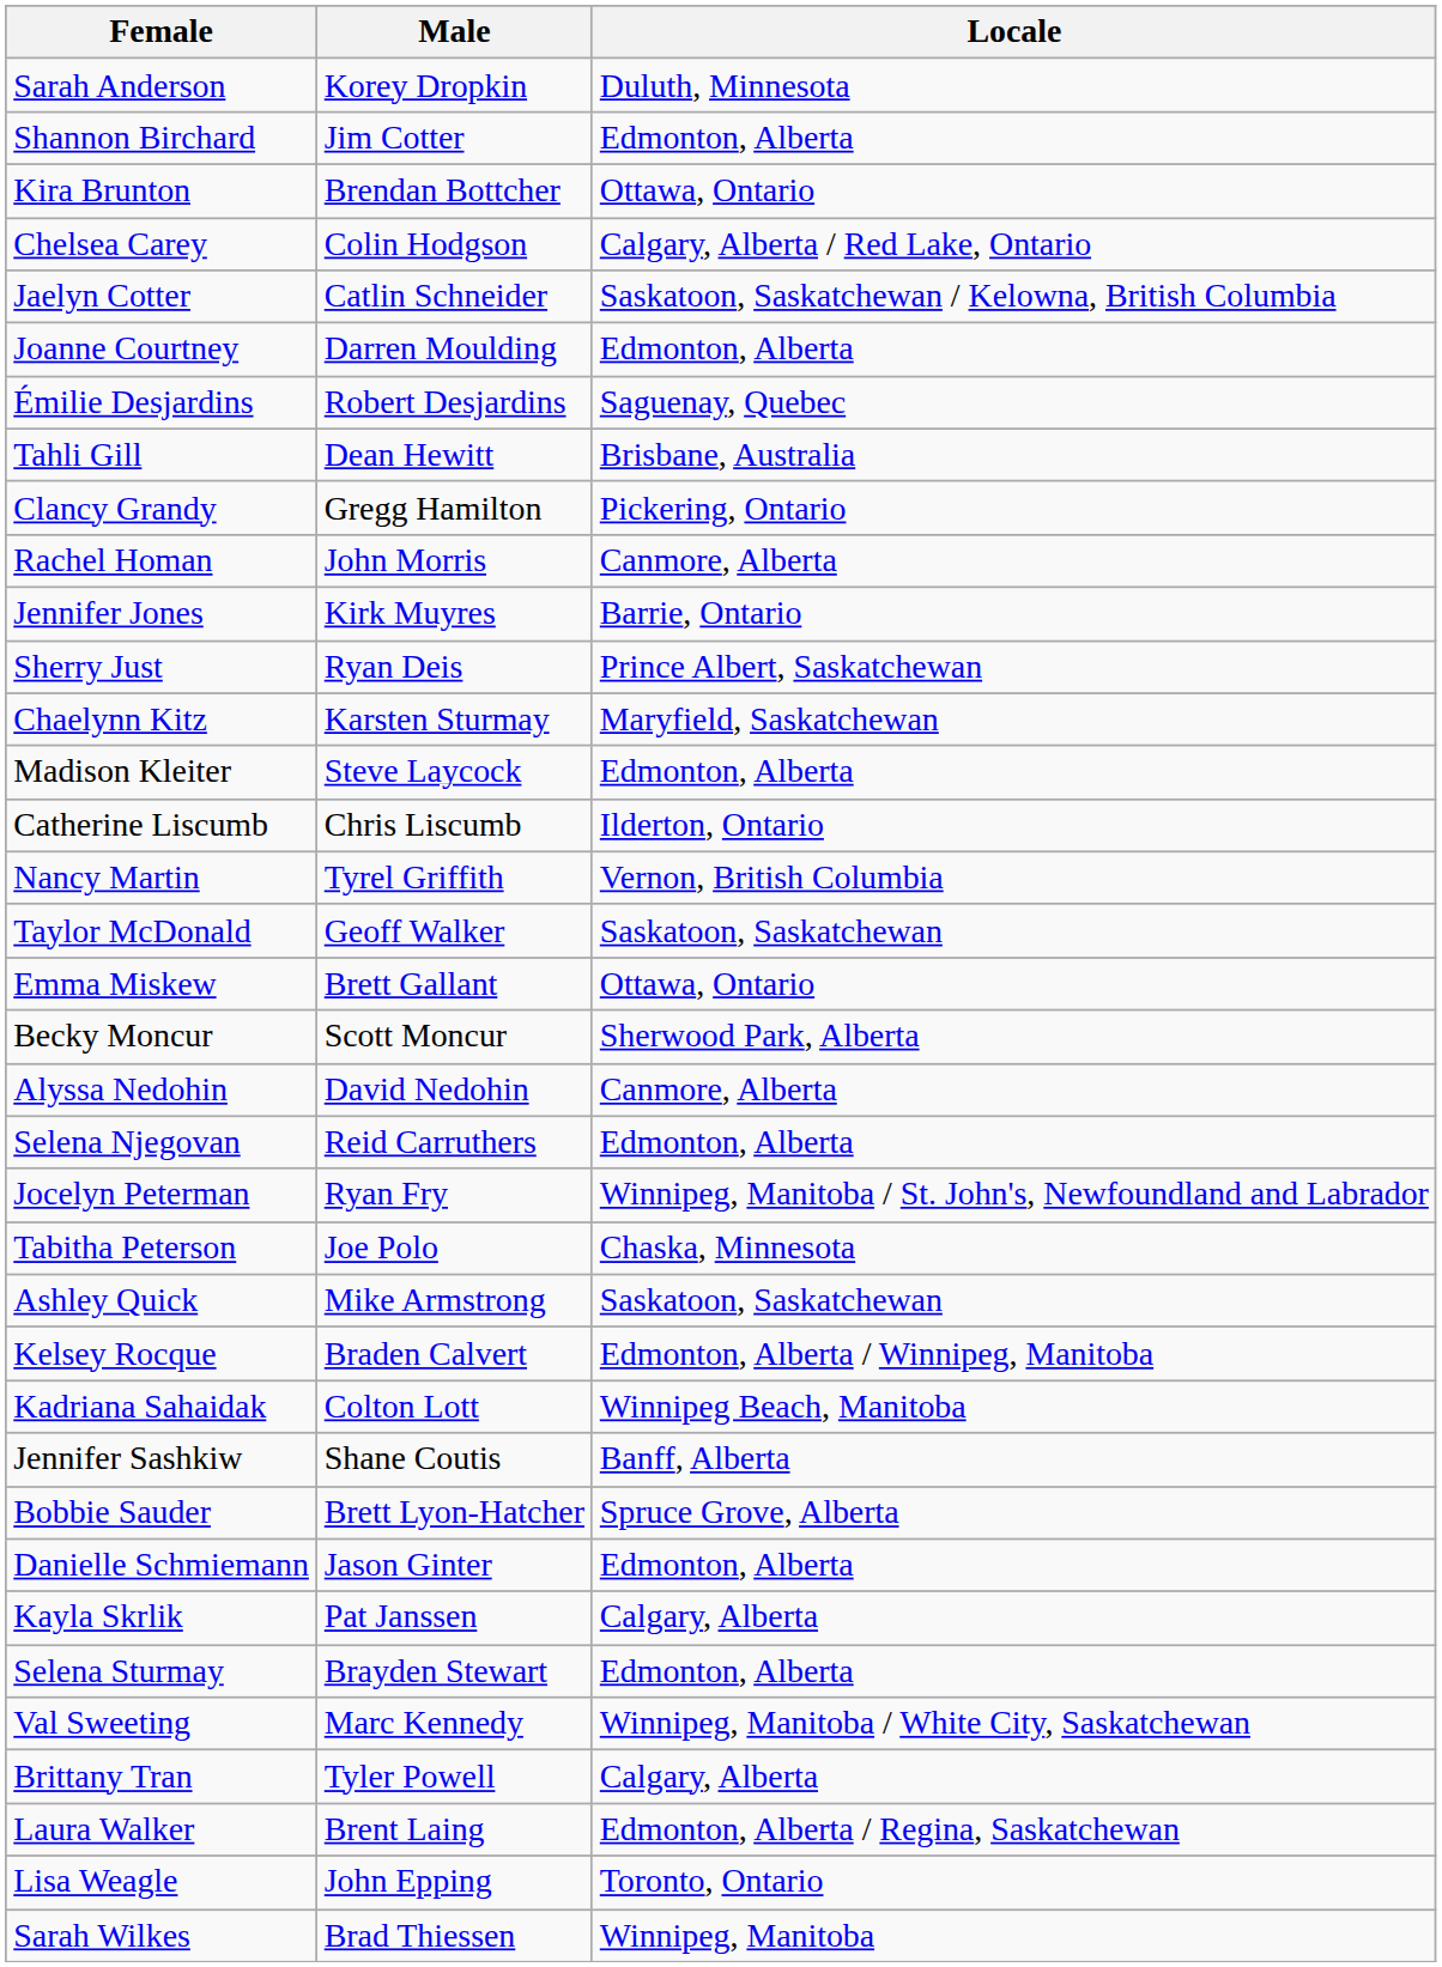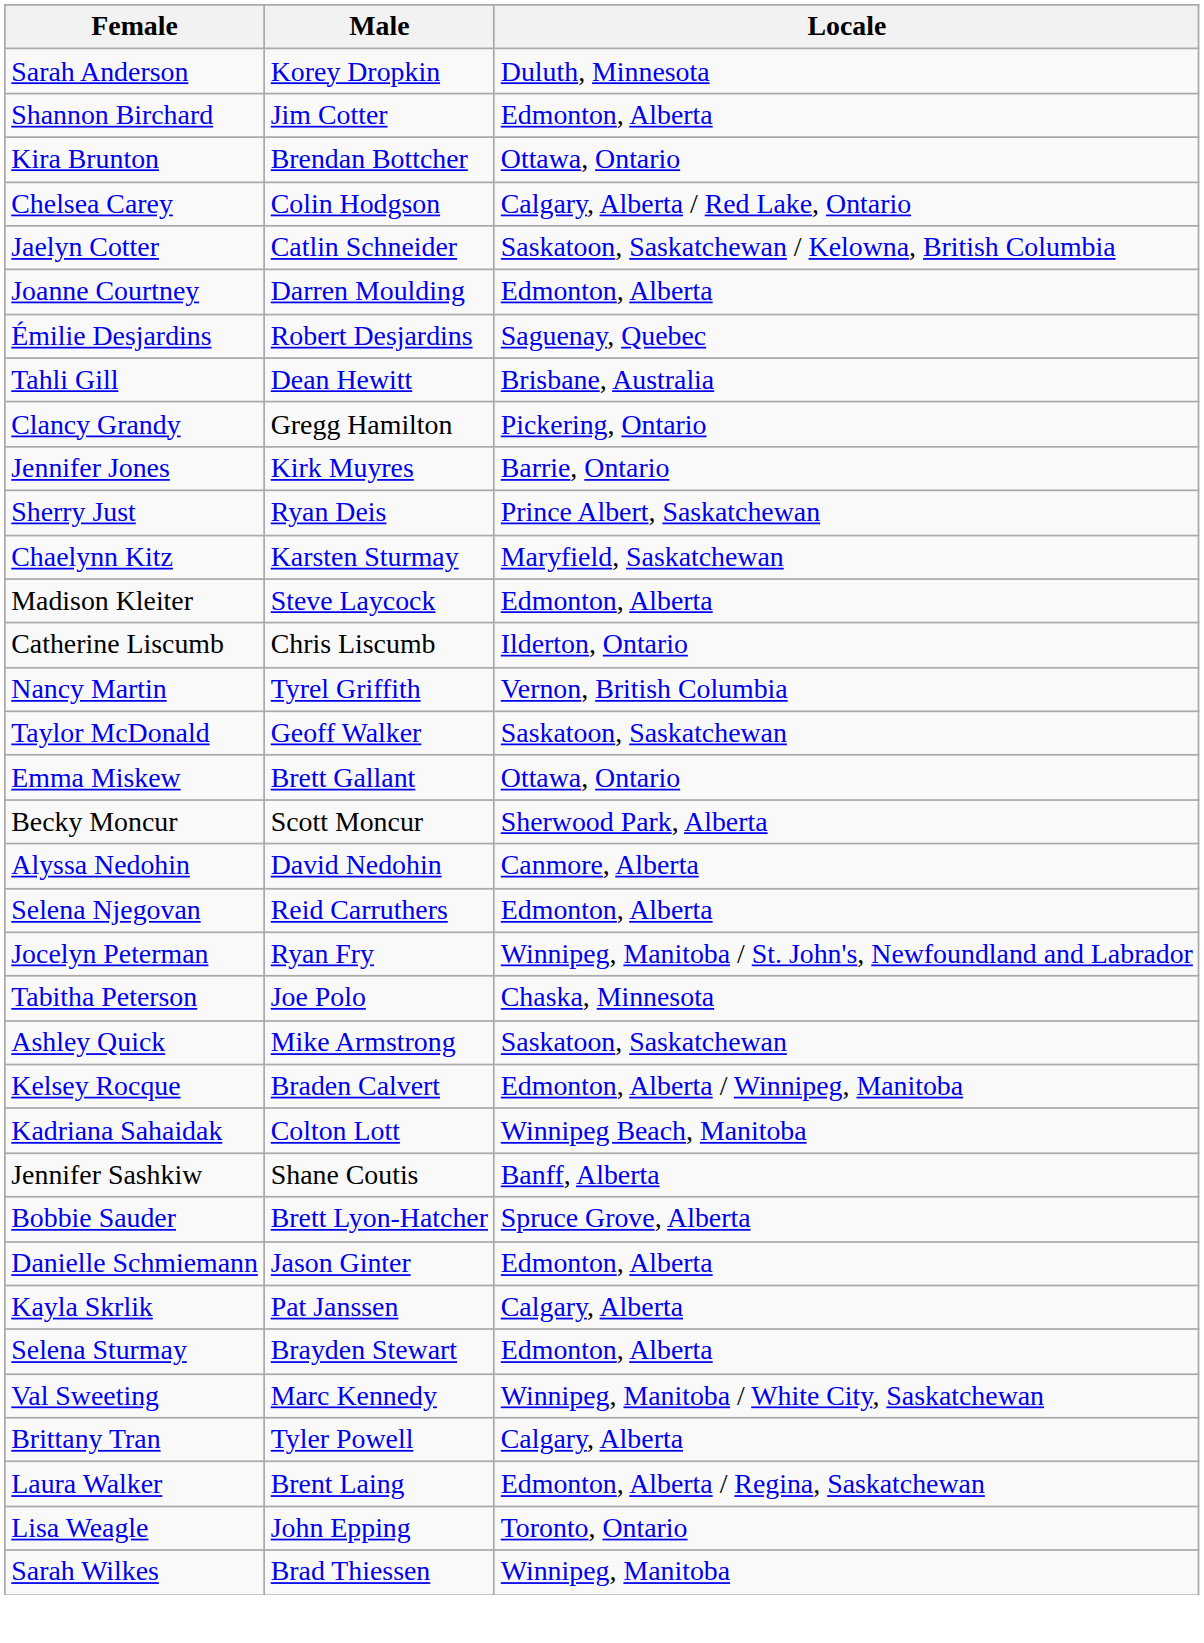 <table class=wikitable>
 <tr>
 <th scope="col">Female</th>
 <th scope="col">Male</th>
 <th scope="col">Locale</th>
 </tr>
 <tr>
 <td><a href='#'>Sarah Anderson</a></td>
 <td><a href='#'>Korey Dropkin</a></td>
 <td> <a href='#'>Duluth</a>, <a href='#'>Minnesota</a></td>
 </tr>
 <tr>
 <td><a href='#'>Shannon Birchard</a></td>
 <td><a href='#'>Jim Cotter</a></td>
 <td> <a href='#'>Edmonton</a>, <a href='#'>Alberta</a></td>
 </tr>
 <tr>
 <td><a href='#'>Kira Brunton</a></td>
 <td><a href='#'>Brendan Bottcher</a></td>
 <td> <a href='#'>Ottawa</a>, <a href='#'>Ontario</a></td>
 </tr>
 <tr>
 <td><a href='#'>Chelsea Carey</a></td>
 <td><a href='#'>Colin Hodgson</a></td>
 <td> <a href='#'>Calgary</a>, <a href='#'>Alberta</a> /  <a href='#'>Red Lake</a>, <a href='#'>Ontario</a></td>
 </tr>
 <tr>
 <td><a href='#'>Jaelyn Cotter</a></td>
 <td><a href='#'>Catlin Schneider</a></td>
 <td> <a href='#'>Saskatoon</a>, <a href='#'>Saskatchewan</a> /  <a href='#'>Kelowna</a>, <a href='#'>British Columbia</a></td>
 </tr>
 <tr>
 <td><a href='#'>Joanne Courtney</a></td>
 <td><a href='#'>Darren Moulding</a></td>
 <td> <a href='#'>Edmonton</a>, <a href='#'>Alberta</a></td>
 </tr>
 <tr>
 <td><a href='#'>Émilie Desjardins</a></td>
 <td><a href='#'>Robert Desjardins</a></td>
 <td> <a href='#'>Saguenay</a>, <a href='#'>Quebec</a></td>
 </tr>
 <tr>
 <td><a href='#'>Tahli Gill</a></td>
 <td><a href='#'>Dean Hewitt</a></td>
 <td> <a href='#'>Brisbane</a>, <a href='#'>Australia</a></td>
 </tr>
 <tr>
 <td><a href='#'>Clancy Grandy</a></td>
 <td>Gregg Hamilton</td>
 <td> <a href='#'>Pickering</a>, <a href='#'>Ontario</a></td>
-</tr>
-<tr>
-<td><a href='#'>Rachel Homan</a></td>
-<td><a href='#'>John Morris</a></td>
-<td> <a href='#'>Canmore</a>, <a href='#'>Alberta</a></td>
 </tr>
 <tr>
 <td><a href='#'>Jennifer Jones</a></td>
 <td><a href='#'>Kirk Muyres</a></td>
 <td> <a href='#'>Barrie</a>, <a href='#'>Ontario</a></td>
 </tr>
 <tr>
 <td><a href='#'>Sherry Just</a></td>
 <td><a href='#'>Ryan Deis</a></td>
 <td> <a href='#'>Prince Albert</a>, <a href='#'>Saskatchewan</a></td>
 </tr>
 <tr>
 <td><a href='#'>Chaelynn Kitz</a></td>
 <td><a href='#'>Karsten Sturmay</a></td>
 <td> <a href='#'>Maryfield</a>, <a href='#'>Saskatchewan</a></td>
 </tr>
 <tr>
 <td>Madison Kleiter</td>
 <td><a href='#'>Steve Laycock</a></td>
 <td> <a href='#'>Edmonton</a>, <a href='#'>Alberta</a></td>
 </tr>
 <tr>
 <td>Catherine Liscumb</td>
 <td>Chris Liscumb</td>
 <td> <a href='#'>Ilderton</a>, <a href='#'>Ontario</a></td>
 </tr>
 <tr>
 <td><a href='#'>Nancy Martin</a></td>
 <td><a href='#'>Tyrel Griffith</a></td>
 <td> <a href='#'>Vernon</a>, <a href='#'>British Columbia</a></td>
 </tr>
 <tr>
 <td><a href='#'>Taylor McDonald</a></td>
 <td><a href='#'>Geoff Walker</a></td>
 <td> <a href='#'>Saskatoon</a>, <a href='#'>Saskatchewan</a></td>
 </tr>
 <tr>
 <td><a href='#'>Emma Miskew</a></td>
 <td><a href='#'>Brett Gallant</a></td>
 <td> <a href='#'>Ottawa</a>, <a href='#'>Ontario</a></td>
 </tr>
 <tr>
 <td>Becky Moncur</td>
 <td>Scott Moncur</td>
 <td> <a href='#'>Sherwood Park</a>, <a href='#'>Alberta</a></td>
 </tr>
 <tr>
 <td><a href='#'>Alyssa Nedohin</a></td>
 <td><a href='#'>David Nedohin</a></td>
 <td> <a href='#'>Canmore</a>, <a href='#'>Alberta</a></td>
 </tr>
 <tr>
 <td><a href='#'>Selena Njegovan</a></td>
 <td><a href='#'>Reid Carruthers</a></td>
 <td> <a href='#'>Edmonton</a>, <a href='#'>Alberta</a></td>
 </tr>
 <tr>
 <td><a href='#'>Jocelyn Peterman</a></td>
 <td><a href='#'>Ryan Fry</a></td>
 <td> <a href='#'>Winnipeg</a>, <a href='#'>Manitoba</a> /  <a href='#'>St. John's</a>, <a href='#'>Newfoundland and Labrador</a></td>
 </tr>
 <tr>
 <td><a href='#'>Tabitha Peterson</a></td>
 <td><a href='#'>Joe Polo</a></td>
 <td> <a href='#'>Chaska</a>, <a href='#'>Minnesota</a></td>
 </tr>
 <tr>
 <td><a href='#'>Ashley Quick</a></td>
 <td><a href='#'>Mike Armstrong</a></td>
 <td> <a href='#'>Saskatoon</a>, <a href='#'>Saskatchewan</a></td>
 </tr>
 <tr>
 <td><a href='#'>Kelsey Rocque</a></td>
 <td><a href='#'>Braden Calvert</a></td>
 <td> <a href='#'>Edmonton</a>, <a href='#'>Alberta</a> /  <a href='#'>Winnipeg</a>, <a href='#'>Manitoba</a></td>
 </tr>
 <tr>
 <td><a href='#'>Kadriana Sahaidak</a></td>
 <td><a href='#'>Colton Lott</a></td>
 <td> <a href='#'>Winnipeg Beach</a>, <a href='#'>Manitoba</a></td>
 </tr>
 <tr>
 <td>Jennifer Sashkiw</td>
 <td>Shane Coutis</td>
 <td> <a href='#'>Banff</a>, <a href='#'>Alberta</a></td>
 </tr>
 <tr>
 <td><a href='#'>Bobbie Sauder</a></td>
 <td><a href='#'>Brett Lyon-Hatcher</a></td>
 <td> <a href='#'>Spruce Grove</a>, <a href='#'>Alberta</a></td>
 </tr>
 <tr>
 <td><a href='#'>Danielle Schmiemann</a></td>
 <td><a href='#'>Jason Ginter</a></td>
 <td> <a href='#'>Edmonton</a>, <a href='#'>Alberta</a></td>
 </tr>
 <tr>
 <td><a href='#'>Kayla Skrlik</a></td>
 <td><a href='#'>Pat Janssen</a></td>
 <td> <a href='#'>Calgary</a>, <a href='#'>Alberta</a></td>
 </tr>
 <tr>
 <td><a href='#'>Selena Sturmay</a></td>
 <td><a href='#'>Brayden Stewart</a></td>
 <td> <a href='#'>Edmonton</a>, <a href='#'>Alberta</a></td>
 </tr>
 <tr>
 <td><a href='#'>Val Sweeting</a></td>
 <td><a href='#'>Marc Kennedy</a></td>
 <td> <a href='#'>Winnipeg</a>, <a href='#'>Manitoba</a> /  <a href='#'>White City</a>, <a href='#'>Saskatchewan</a></td>
 </tr>
 <tr>
 <td><a href='#'>Brittany Tran</a></td>
 <td><a href='#'>Tyler Powell</a></td>
 <td> <a href='#'>Calgary</a>, <a href='#'>Alberta</a></td>
 </tr>
 <tr>
 <td><a href='#'>Laura Walker</a></td>
 <td><a href='#'>Brent Laing</a></td>
 <td> <a href='#'>Edmonton</a>, <a href='#'>Alberta</a> /  <a href='#'>Regina</a>, <a href='#'>Saskatchewan</a></td>
 </tr>
 <tr>
 <td><a href='#'>Lisa Weagle</a></td>
 <td><a href='#'>John Epping</a></td>
 <td> <a href='#'>Toronto</a>, <a href='#'>Ontario</a></td>
 </tr>
 <tr>
 <td><a href='#'>Sarah Wilkes</a></td>
 <td><a href='#'>Brad Thiessen</a></td>
 <td> <a href='#'>Winnipeg</a>, <a href='#'>Manitoba</a></td>
 </tr>
 </table>
